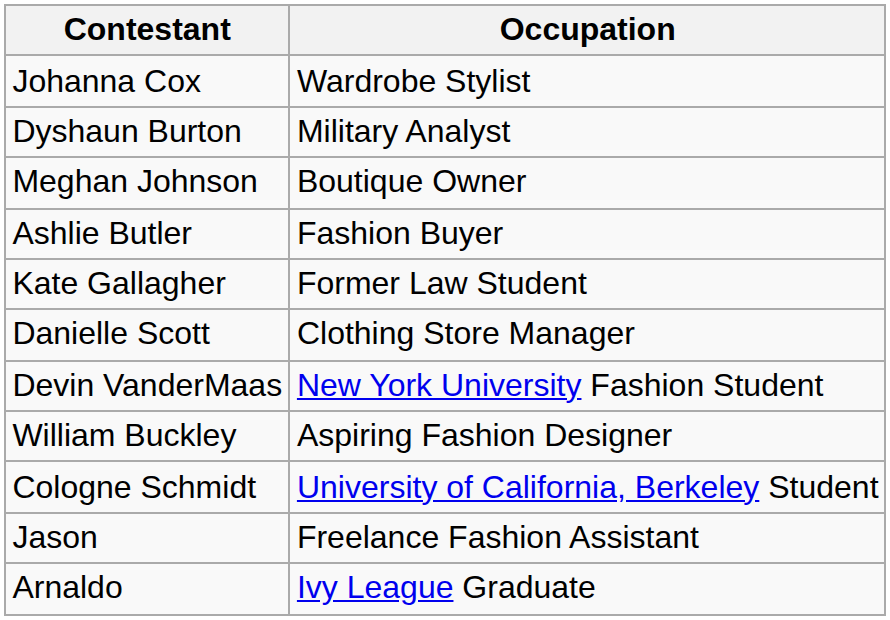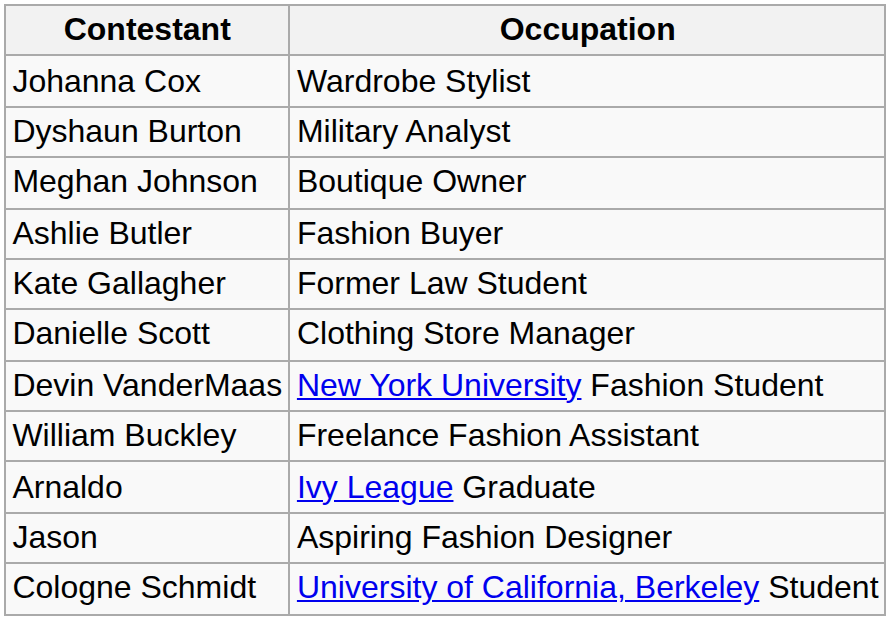 <table class="wikitable">
 <tr valign="top">
 <th>Contestant</th>
 <th>Occupation</th>
 </tr>
 <tr valign="top">
 <td>Johanna Cox</td>
 <td>Wardrobe Stylist</td>
 </tr>
 <tr valign="top">
 <td>Dyshaun Burton</td>
 <td>Military Analyst</td>
 </tr>
 <tr valign="top">
 <td>Meghan Johnson</td>
 <td>Boutique Owner</td>
 </tr>
 <tr valign="top">
 <td>Ashlie Butler</td>
 <td>Fashion Buyer</td>
 </tr>
 <tr valign="top">
 <td>Kate Gallagher</td>
 <td>Former Law Student</td>
 </tr>
 <tr valign="top">
 <td>Danielle Scott</td>
 <td>Clothing Store Manager</td>
 </tr>
 <tr valign="top">
 <td>Devin VanderMaas</td>
 <td><a href='#'>New York University</a> Fashion Student</td>
 </tr>
 <tr valign="top">
 <td>William Buckley</td>
+<td>Freelance Fashion Assistant</td>
+</tr>
+<tr valign="top">
+<td>Arnaldo</td>
+<td><a href='#'>Ivy League</a> Graduate</td>
+</tr>
+<tr valign="top">
+<td>Jason</td>
 <td>Aspiring Fashion Designer</td>
 </tr>
 <tr valign="top">
 <td>Cologne Schmidt</td>
 <td><a href='#'>University of California, Berkeley</a> Student</td>
 </tr>
 <tr valign="top">
-<td>Jason</td>
-<td>Freelance Fashion Assistant</td>
-</tr>
-<tr valign="top">
-<td>Arnaldo</td>
-<td><a href='#'>Ivy League</a> Graduate</td>
-</tr>
-<tr valign="top">
 </tr>
 </table>
